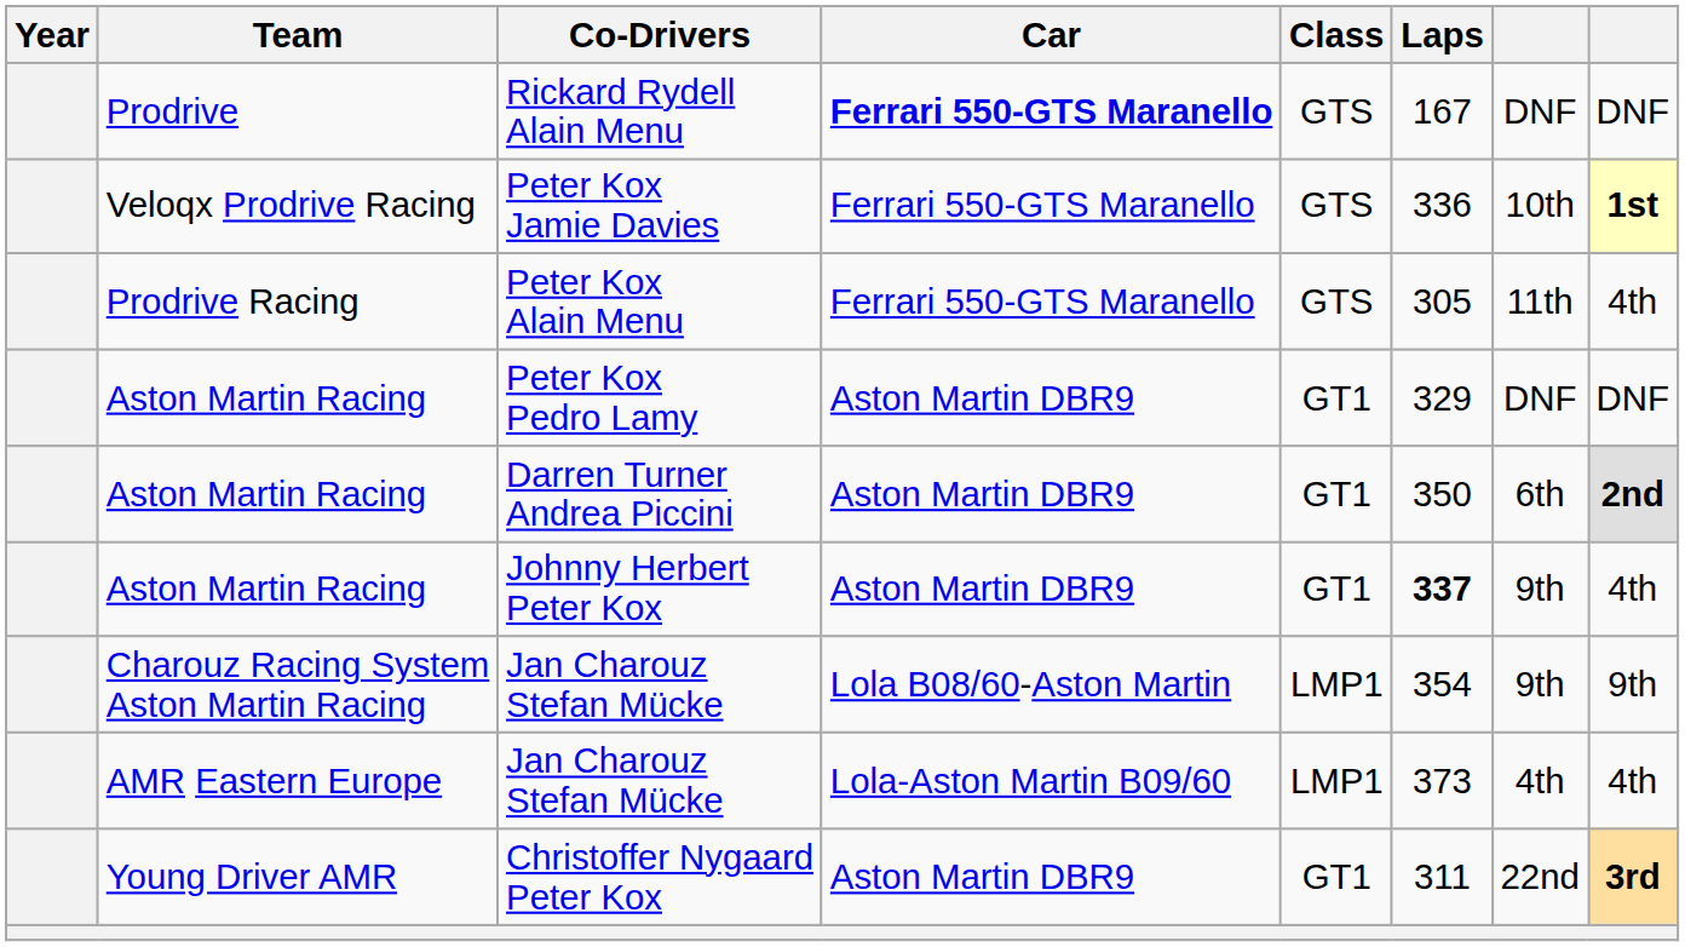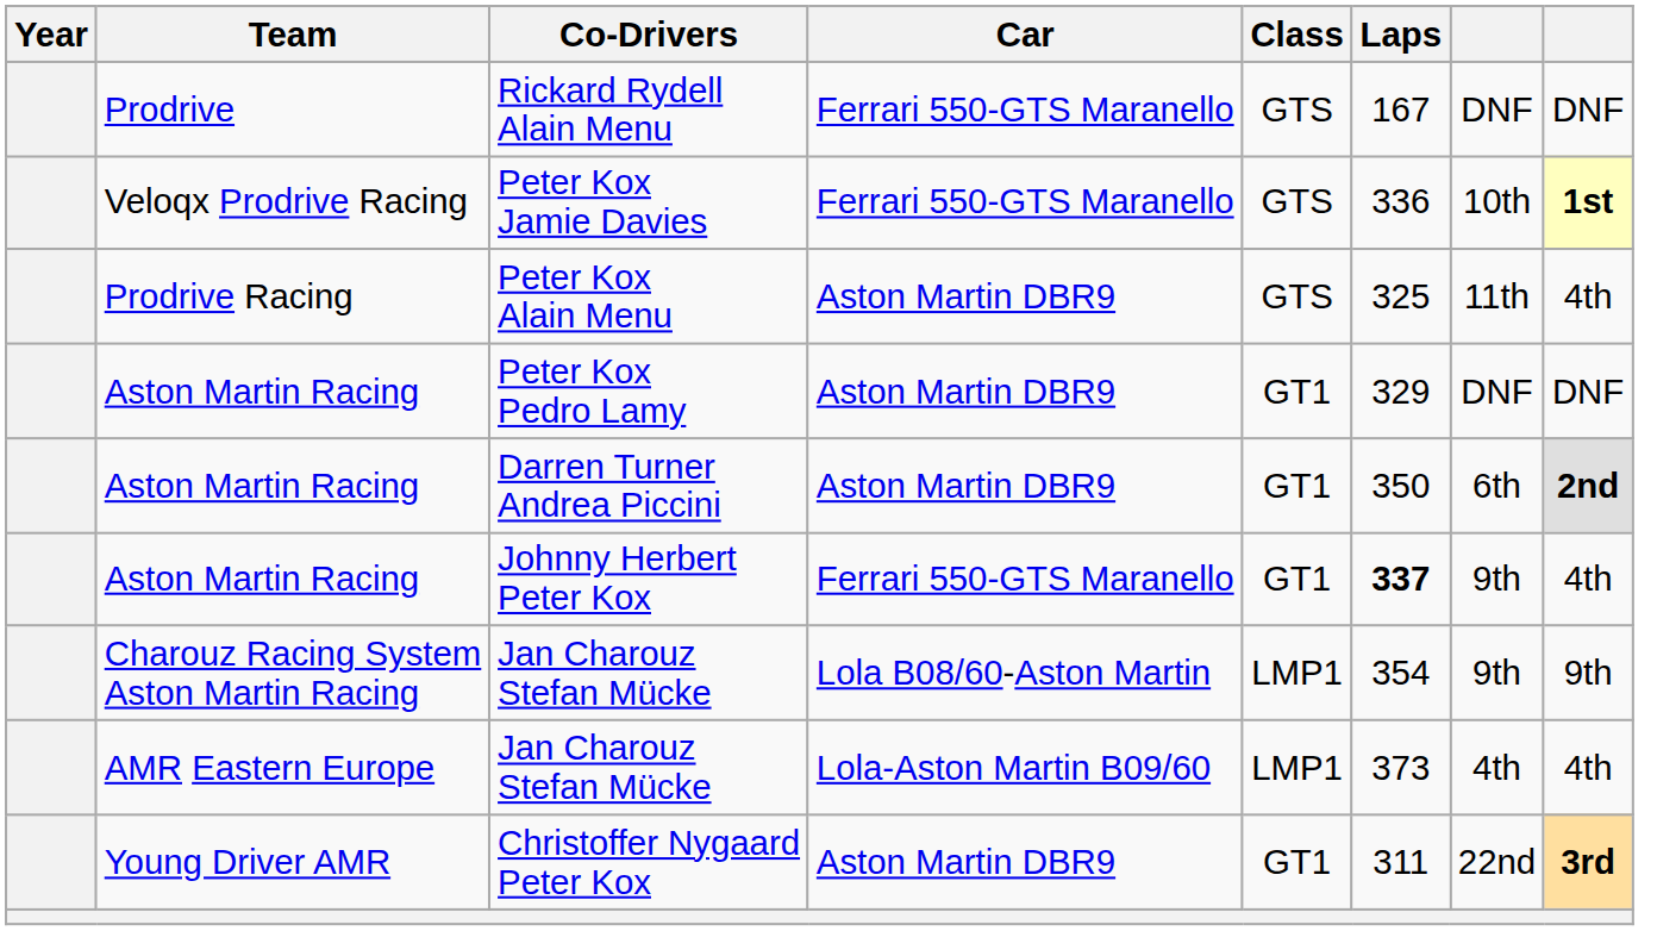 <table class="wikitable" style="text-align:center; font-size:90%">
 <tr>
 <th>Year</th>
 <th>Team</th>
 <th>Co-Drivers</th>
 <th>Car</th>
 <th>Class</th>
 <th>Laps</th>
 <th></th>
 <th></th>
 </tr>
 <tr>
 <th></th>
 <td align="left" nowrap> <a href='#'>Prodrive</a></td>
 <td align="left" nowrap> <a href='#'>Rickard Rydell</a><br> <a href='#'>Alain Menu</a></td>
-<td align="left" nowrap><strong><a href='#'>Ferrari 550-GTS Maranello</a></strong></td>
+<td align="left" nowrap><a href='#'>Ferrari 550-GTS Maranello</a></td>
 <td>GTS</td>
 <td>167</td>
 <td>DNF</td>
 <td>DNF</td>
 </tr>
 <tr>
 <th></th>
 <td align="left" nowrap> Veloqx <a href='#'>Prodrive</a> Racing</td>
 <td align="left" nowrap> <a href='#'>Peter Kox</a><br> <a href='#'>Jamie Davies</a></td>
 <td align="left" nowrap><a href='#'>Ferrari 550-GTS Maranello</a></td>
 <td>GTS</td>
 <td>336</td>
 <td>10th</td>
 <td style="background:#FFFFBF;"><strong>1st</strong></td>
 </tr>
 <tr>
 <th></th>
 <td align="left" nowrap> <a href='#'>Prodrive</a> Racing</td>
 <td align="left" nowrap> <a href='#'>Peter Kox</a><br> <a href='#'>Alain Menu</a></td>
-<td align="left" nowrap><a href='#'>Ferrari 550-GTS Maranello</a></td>
+<td align="left" nowrap><a href='#'>Aston Martin DBR9</a></td>
 <td>GTS</td>
-<td>305</td>
+<td>325</td>
 <td>11th</td>
 <td>4th</td>
 </tr>
 <tr>
 <th></th>
 <td align="left" nowrap> <a href='#'>Aston Martin Racing</a></td>
 <td align="left" nowrap> <a href='#'>Peter Kox</a><br> <a href='#'>Pedro Lamy</a></td>
 <td align="left" nowrap><a href='#'>Aston Martin DBR9</a></td>
 <td>GT1</td>
 <td>329</td>
 <td>DNF</td>
 <td>DNF</td>
 </tr>
 <tr>
 <th></th>
 <td align="left" nowrap> <a href='#'>Aston Martin Racing</a></td>
 <td align="left" nowrap> <a href='#'>Darren Turner</a><br> <a href='#'>Andrea Piccini</a></td>
 <td align="left" nowrap><a href='#'>Aston Martin DBR9</a></td>
 <td>GT1</td>
 <td>350</td>
 <td>6th</td>
 <td style="background:#DFDFDF;"><strong>2nd</strong></td>
 </tr>
 <tr>
 <th></th>
 <td align="left" nowrap> <a href='#'>Aston Martin Racing</a></td>
 <td align="left" nowrap> <a href='#'>Johnny Herbert</a><br> <a href='#'>Peter Kox</a></td>
-<td align="left" nowrap><a href='#'>Aston Martin DBR9</a></td>
+<td align="left" nowrap><a href='#'>Ferrari 550-GTS Maranello</a></td>
 <td>GT1</td>
 <td><strong>337</strong></td>
 <td>9th</td>
 <td>4th</td>
 </tr>
 <tr>
 <th></th>
 <td align="left" nowrap> <a href='#'>Charouz Racing System</a><br> <a href='#'>Aston Martin Racing</a></td>
 <td align="left" nowrap> <a href='#'>Jan Charouz</a><br> <a href='#'>Stefan Mücke</a></td>
 <td align="left" nowrap><a href='#'>Lola B08/60</a>-<a href='#'>Aston Martin</a></td>
 <td>LMP1</td>
 <td>354</td>
 <td>9th</td>
 <td>9th</td>
 </tr>
 <tr>
 <th></th>
 <td align="left" nowrap> <a href='#'>AMR</a> <a href='#'>Eastern Europe</a></td>
 <td align="left" nowrap> <a href='#'>Jan Charouz</a><br> <a href='#'>Stefan Mücke</a></td>
 <td align="left" nowrap><a href='#'>Lola-Aston Martin B09/60</a></td>
 <td>LMP1</td>
 <td>373</td>
 <td>4th</td>
 <td>4th</td>
 </tr>
 <tr>
 <th></th>
 <td align="left" nowrap> <a href='#'>Young Driver AMR</a></td>
 <td align="left" nowrap> <a href='#'>Christoffer Nygaard</a><br> <a href='#'>Peter Kox</a></td>
 <td align="left" nowrap><a href='#'>Aston Martin DBR9</a></td>
 <td>GT1</td>
 <td>311</td>
 <td>22nd</td>
 <td style="background:#FFDF9F;"><strong>3rd</strong></td>
 </tr>
 <tr>
 <th colspan="8"></th>
 </tr>
 </table>
